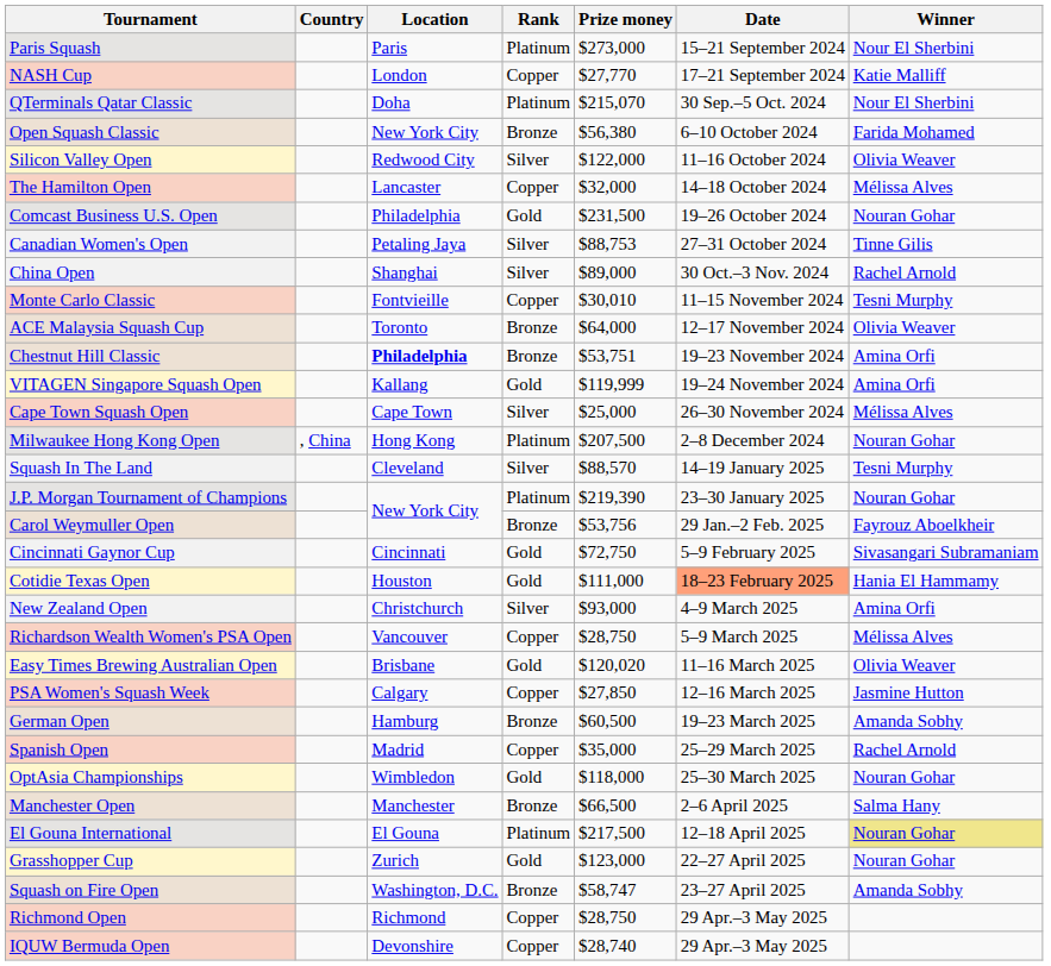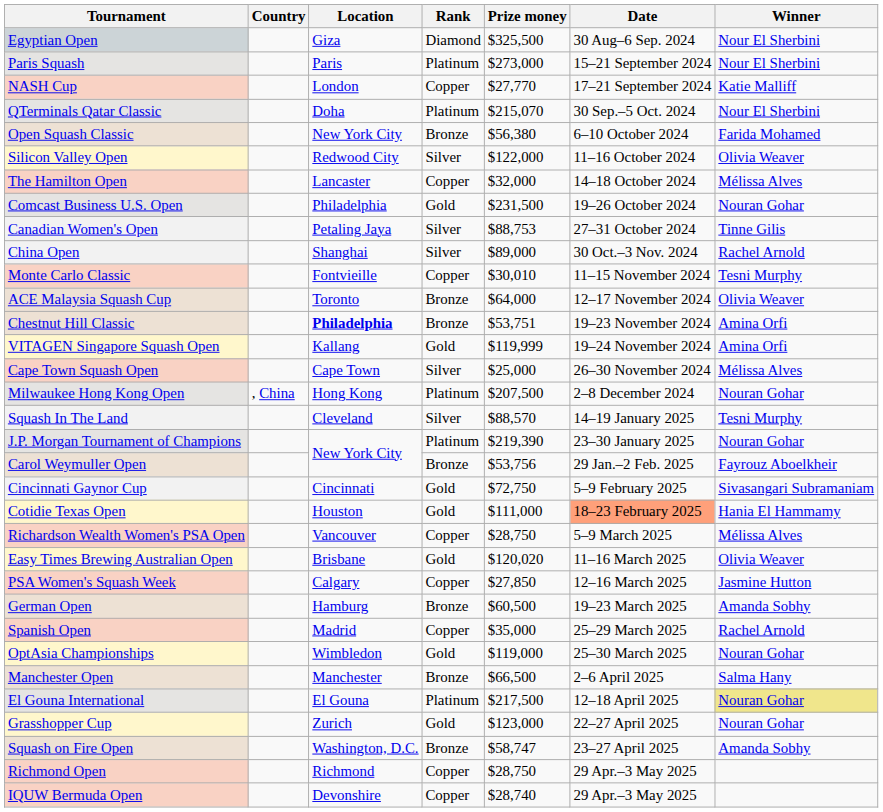 <table class=wikitable>
 <tr>
 <th>Tournament</th>
 <th>Country</th>
 <th>Location</th>
 <th>Rank</th>
 <th>Prize money</th>
 <th>Date</th>
 <th>Winner</th>
+</tr>
+<tr>
+<td style="background:#ccd4d7;"><a href='#'> Egyptian Open</a></td>
+<td></td>
+<td><a href='#'>Giza</a></td>
+<td>Diamond</td>
+<td>$325,500</td>
+<td>30 Aug–6 Sep. 2024</td>
+<td> <a href='#'>Nour El Sherbini</a></td>
 </tr>
 <tr>
 <td style="background:#E5E4E2;"><a href='#'>Paris Squash</a></td>
 <td></td>
 <td><a href='#'>Paris</a></td>
 <td>Platinum</td>
 <td>$273,000</td>
 <td>15–21 September 2024</td>
 <td> <a href='#'>Nour El Sherbini</a></td>
 </tr>
 <tr>
 <td style="background:#f9d2c4;"><a href='#'>NASH Cup</a></td>
 <td></td>
 <td><a href='#'>London</a></td>
 <td>Copper</td>
 <td>$27,770</td>
 <td>17–21 September 2024</td>
 <td> <a href='#'>Katie Malliff</a></td>
 </tr>
 <tr>
 <td style="background:#E5E4E2;"><a href='#'>QTerminals Qatar Classic</a></td>
 <td></td>
 <td><a href='#'>Doha</a></td>
 <td>Platinum</td>
 <td>$215,070</td>
 <td>30 Sep.–5 Oct. 2024</td>
 <td> <a href='#'>Nour El Sherbini</a></td>
 </tr>
 <tr>
 <td style="background:#ede1d4;"><a href='#'>Open Squash Classic</a></td>
 <td></td>
 <td><a href='#'>New York City</a></td>
 <td>Bronze</td>
 <td>$56,380</td>
 <td>6–10 October 2024</td>
 <td> <a href='#'>Farida Mohamed</a></td>
 </tr>
 <tr>
 <td style="background:#fff7cc;"><a href='#'>Silicon Valley Open</a></td>
 <td></td>
 <td><a href='#'>Redwood City</a></td>
 <td>Silver</td>
 <td>$122,000</td>
 <td>11–16 October 2024</td>
 <td> <a href='#'>Olivia Weaver</a></td>
 </tr>
 <tr>
 <td style="background:#f9d2c4;"><a href='#'>The Hamilton Open</a></td>
 <td></td>
 <td><a href='#'>Lancaster</a></td>
 <td>Copper</td>
 <td>$32,000</td>
 <td>14–18 October 2024</td>
 <td> <a href='#'>Mélissa Alves</a></td>
 </tr>
 <tr>
 <td style="background:#E5E4E2;"><a href='#'>Comcast Business U.S. Open</a></td>
 <td></td>
 <td><a href='#'>Philadelphia</a></td>
 <td>Gold</td>
 <td>$231,500</td>
 <td>19–26 October 2024</td>
 <td> <a href='#'>Nouran Gohar</a></td>
 </tr>
 <tr>
 <td style="background:#f2f2f2;"><a href='#'>Canadian Women's Open</a></td>
 <td></td>
 <td><a href='#'>Petaling Jaya</a></td>
 <td>Silver</td>
 <td>$88,753</td>
 <td>27–31 October 2024</td>
 <td> <a href='#'>Tinne Gilis</a></td>
 </tr>
 <tr>
 <td style="background:#f2f2f2;"><a href='#'>China Open</a></td>
 <td></td>
 <td><a href='#'>Shanghai</a></td>
 <td>Silver</td>
 <td>$89,000</td>
 <td>30 Oct.–3 Nov. 2024</td>
 <td> <a href='#'>Rachel Arnold</a></td>
 </tr>
 <tr>
 <td style="background:#f9d2c4;"><a href='#'>Monte Carlo Classic</a></td>
 <td></td>
 <td><a href='#'>Fontvieille</a></td>
 <td>Copper</td>
 <td>$30,010</td>
 <td>11–15 November 2024</td>
 <td> <a href='#'>Tesni Murphy</a></td>
 </tr>
 <tr>
 <td style="background:#ede1d4;"><a href='#'>ACE Malaysia Squash Cup</a></td>
 <td></td>
 <td><a href='#'>Toronto</a></td>
 <td>Bronze</td>
 <td>$64,000</td>
 <td>12–17 November 2024</td>
 <td> <a href='#'>Olivia Weaver</a></td>
 </tr>
 <tr>
 <td style="background:#ede1d4;"><a href='#'>Chestnut Hill Classic</a></td>
 <td></td>
 <td><strong><a href='#'>Philadelphia</a></strong></td>
 <td>Bronze</td>
 <td>$53,751</td>
 <td>19–23 November 2024</td>
 <td> <a href='#'>Amina Orfi</a></td>
 </tr>
 <tr>
 <td style="background:#fff7cc;"><a href='#'>VITAGEN Singapore Squash Open</a></td>
 <td></td>
 <td><a href='#'>Kallang</a></td>
 <td>Gold</td>
 <td>$119,999</td>
 <td>19–24 November 2024</td>
 <td> <a href='#'>Amina Orfi</a></td>
 </tr>
 <tr>
 <td style="background:#f9d2c4;"><a href='#'>Cape Town Squash Open</a></td>
 <td></td>
 <td><a href='#'>Cape Town</a></td>
 <td>Silver</td>
 <td>$25,000</td>
 <td>26–30 November 2024</td>
 <td> <a href='#'>Mélissa Alves</a></td>
 </tr>
 <tr>
 <td style="background:#E5E4E2;"><a href='#'>Milwaukee Hong Kong Open</a></td>
 <td>, <a href='#'>China</a></td>
 <td><a href='#'>Hong Kong</a></td>
 <td>Platinum</td>
 <td>$207,500</td>
 <td>2–8 December 2024</td>
 <td> <a href='#'>Nouran Gohar</a></td>
 </tr>
 <tr>
 <td style="background:#f2f2f2;"><a href='#'>Squash In The Land</a></td>
 <td></td>
 <td><a href='#'>Cleveland</a></td>
 <td>Silver</td>
 <td>$88,570</td>
 <td>14–19 January 2025</td>
 <td> <a href='#'>Tesni Murphy</a></td>
 </tr>
 <tr>
 <td style="background:#E5E4E2;"><a href='#'>J.P. Morgan Tournament of Champions</a></td>
 <td></td>
 <td rowspan=2><a href='#'>New York City</a></td>
 <td>Platinum</td>
 <td>$219,390</td>
 <td>23–30 January 2025</td>
 <td> <a href='#'>Nouran Gohar</a></td>
 </tr>
 <tr>
 <td style="background:#ede1d4;"><a href='#'>Carol Weymuller Open</a></td>
 <td></td>
 <td>Bronze</td>
 <td>$53,756</td>
 <td>29 Jan.–2 Feb. 2025</td>
 <td> <a href='#'>Fayrouz Aboelkheir</a></td>
 </tr>
 <tr>
 <td style="background:#f2f2f2;"><a href='#'>Cincinnati Gaynor Cup</a></td>
 <td></td>
 <td><a href='#'>Cincinnati</a></td>
 <td>Gold</td>
 <td>$72,750</td>
 <td>5–9 February 2025</td>
 <td> <a href='#'>Sivasangari Subramaniam</a></td>
 </tr>
 <tr>
 <td style="background:#fff7cc;"><a href='#'>Cotidie Texas Open</a></td>
 <td></td>
 <td><a href='#'>Houston</a></td>
 <td>Gold</td>
 <td>$111,000</td>
 <td style="background: lightsalmon;">18–23 February 2025</td>
 <td> <a href='#'>Hania El Hammamy</a></td>
 </tr>
 <tr>
-<td style="background:#f2f2f2;"><a href='#'>New Zealand Open</a></td>
-<td></td>
-<td><a href='#'>Christchurch</a></td>
-<td>Silver</td>
-<td>$93,000</td>
-<td>4–9 March 2025</td>
-<td> <a href='#'>Amina Orfi</a></td>
-</tr>
-<tr>
 <td style="background:#f9d2c4;"><a href='#'>Richardson Wealth Women's PSA Open</a></td>
 <td></td>
 <td><a href='#'>Vancouver</a></td>
 <td>Copper</td>
 <td>$28,750</td>
 <td>5–9 March 2025</td>
 <td> <a href='#'>Mélissa Alves</a></td>
 </tr>
 <tr>
 <td style="background:#fff7cc;"><a href='#'>Easy Times Brewing Australian Open</a></td>
 <td></td>
 <td><a href='#'>Brisbane</a></td>
 <td>Gold</td>
 <td>$120,020</td>
 <td>11–16 March 2025</td>
 <td> <a href='#'>Olivia Weaver</a></td>
 </tr>
 <tr>
 <td style="background:#f9d2c4;"><a href='#'> PSA Women's Squash Week</a></td>
 <td></td>
 <td><a href='#'>Calgary</a></td>
 <td>Copper</td>
 <td>$27,850</td>
 <td>12–16 March 2025</td>
 <td> <a href='#'>Jasmine Hutton</a></td>
 </tr>
 <tr>
 <td style="background:#ede1d4;"><a href='#'>German Open</a></td>
 <td></td>
 <td><a href='#'>Hamburg</a></td>
 <td>Bronze</td>
 <td>$60,500</td>
 <td>19–23 March 2025</td>
 <td> <a href='#'>Amanda Sobhy</a></td>
 </tr>
 <tr>
 <td style="background:#f9d2c4;"><a href='#'>Spanish Open</a></td>
 <td></td>
 <td><a href='#'>Madrid</a></td>
 <td>Copper</td>
 <td>$35,000</td>
 <td>25–29 March 2025</td>
 <td> <a href='#'>Rachel Arnold</a></td>
 </tr>
 <tr>
 <td style="background:#fff7cc;"><a href='#'>OptAsia Championships</a></td>
 <td></td>
 <td><a href='#'>Wimbledon</a></td>
 <td>Gold</td>
-<td>$118,000</td>
+<td>$119,000</td>
 <td>25–30 March 2025</td>
 <td> <a href='#'>Nouran Gohar</a></td>
 </tr>
 <tr>
 <td style="background:#ede1d4;"><a href='#'>Manchester Open</a></td>
 <td></td>
 <td><a href='#'>Manchester</a></td>
 <td>Bronze</td>
 <td>$66,500</td>
 <td>2–6 April 2025</td>
 <td> <a href='#'>Salma Hany</a></td>
 </tr>
 <tr>
 <td style="background:#E5E4E2;"><a href='#'>El Gouna International</a></td>
 <td></td>
 <td><a href='#'>El Gouna</a></td>
 <td>Platinum</td>
 <td>$217,500</td>
 <td>12–18 April 2025</td>
 <td style="background: khaki;"> <a href='#'>Nouran Gohar</a></td>
 </tr>
 <tr>
 <td style="background:#fff7cc;"><a href='#'>Grasshopper Cup</a></td>
 <td></td>
 <td><a href='#'>Zurich</a></td>
 <td>Gold</td>
 <td>$123,000</td>
 <td>22–27 April 2025</td>
 <td> <a href='#'>Nouran Gohar</a></td>
 </tr>
 <tr>
 <td style="background:#ede1d4;"><a href='#'>Squash on Fire Open</a></td>
 <td></td>
 <td><a href='#'>Washington, D.C.</a></td>
 <td>Bronze</td>
 <td>$58,747</td>
 <td>23–27 April 2025</td>
 <td> <a href='#'>Amanda Sobhy</a></td>
 </tr>
 <tr>
 <td style="background:#f9d2c4;"><a href='#'>Richmond Open</a></td>
 <td></td>
 <td><a href='#'>Richmond</a></td>
 <td>Copper</td>
 <td>$28,750</td>
 <td>29 Apr.–3 May 2025</td>
 <td> <a href='#'></a></td>
 </tr>
 <tr>
 <td style="background:#f9d2c4;"><a href='#'>IQUW Bermuda Open</a></td>
 <td></td>
 <td><a href='#'>Devonshire</a></td>
 <td>Copper</td>
 <td>$28,740</td>
 <td>29 Apr.–3 May 2025</td>
 <td> <a href='#'></a></td>
 </tr>
 </table>
